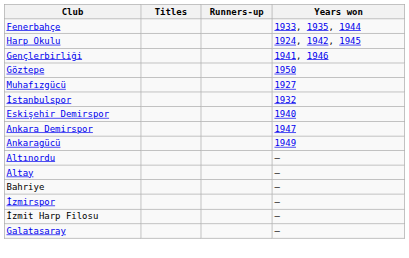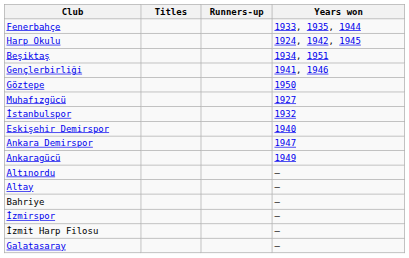 <table class="wikitable" border="1" width=46%>
 <tr>
 <th width=19%>Club</th>
 <th width=8%>Titles</th>
 <th width=8%>Runners-up</th>
 <th width=19%>Years won</th>
 </tr>
 <tr>
 <td><a href='#'>Fenerbahçe</a></td>
 <td></td>
 <td></td>
 <td><a href='#'>1933</a>, <a href='#'>1935</a>, <a href='#'>1944</a></td>
 </tr>
 <tr>
 <td><a href='#'>Harp Okulu</a></td>
 <td></td>
 <td></td>
 <td><a href='#'>1924</a>, <a href='#'>1942</a>, <a href='#'>1945</a></td>
+</tr>
+<tr>
+<td><a href='#'>Beşiktaş</a></td>
+<td></td>
+<td></td>
+<td><a href='#'>1934</a>, <a href='#'>1951</a></td>
 </tr>
 <tr>
 <td><a href='#'>Gençlerbirliği</a></td>
 <td></td>
 <td></td>
 <td><a href='#'>1941</a>, <a href='#'>1946</a></td>
 </tr>
 <tr>
 <td><a href='#'>Göztepe</a></td>
 <td></td>
 <td></td>
 <td><a href='#'>1950</a></td>
 </tr>
 <tr>
 <td><a href='#'>Muhafızgücü</a></td>
 <td></td>
 <td></td>
 <td><a href='#'>1927</a></td>
 </tr>
 <tr>
 <td><a href='#'>İstanbulspor</a></td>
 <td></td>
 <td></td>
 <td><a href='#'>1932</a></td>
 </tr>
 <tr>
 <td><a href='#'>Eskişehir Demirspor</a></td>
 <td></td>
 <td></td>
 <td><a href='#'>1940</a></td>
 </tr>
 <tr>
 <td><a href='#'>Ankara Demirspor</a></td>
 <td></td>
 <td></td>
 <td><a href='#'>1947</a></td>
 </tr>
 <tr>
 <td><a href='#'>Ankaragücü</a></td>
 <td></td>
 <td></td>
 <td><a href='#'>1949</a></td>
 </tr>
 <tr>
 <td><a href='#'>Altınordu</a></td>
 <td></td>
 <td></td>
 <td>–</td>
 </tr>
 <tr>
 <td><a href='#'>Altay</a></td>
 <td></td>
 <td></td>
 <td>–</td>
 </tr>
 <tr>
 <td>Bahriye</td>
 <td></td>
 <td></td>
 <td>–</td>
 </tr>
 <tr>
 <td><a href='#'>İzmirspor</a></td>
 <td></td>
 <td></td>
 <td>–</td>
 </tr>
 <tr>
 <td>İzmit Harp Filosu</td>
 <td></td>
 <td></td>
 <td>–</td>
 </tr>
 <tr>
 <td><a href='#'>Galatasaray</a></td>
 <td></td>
 <td></td>
 <td>–</td>
 </tr>
 </table>
